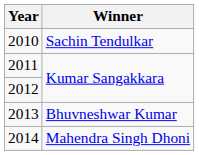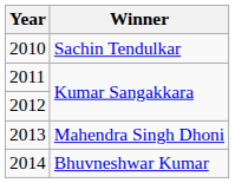 <table class="wikitable">
 <tr>
 <th>Year</th>
 <th>Winner</th>
 </tr>
 <tr>
 <td>2010</td>
 <td> <a href='#'>Sachin Tendulkar</a></td>
 </tr>
 <tr>
 <td>2011</td>
 <td rowspan="2"> <a href='#'>Kumar Sangakkara</a></td>
 </tr>
 <tr>
 <td>2012</td>
 </tr>
 <tr>
 <td>2013</td>
-<td> <a href='#'>Bhuvneshwar Kumar</a></td>
+<td> <a href='#'>Mahendra Singh Dhoni</a></td>
 </tr>
 <tr>
 <td>2014</td>
-<td> <a href='#'>Mahendra Singh Dhoni</a></td>
+<td> <a href='#'>Bhuvneshwar Kumar</a></td>
 </tr>
 </table>
